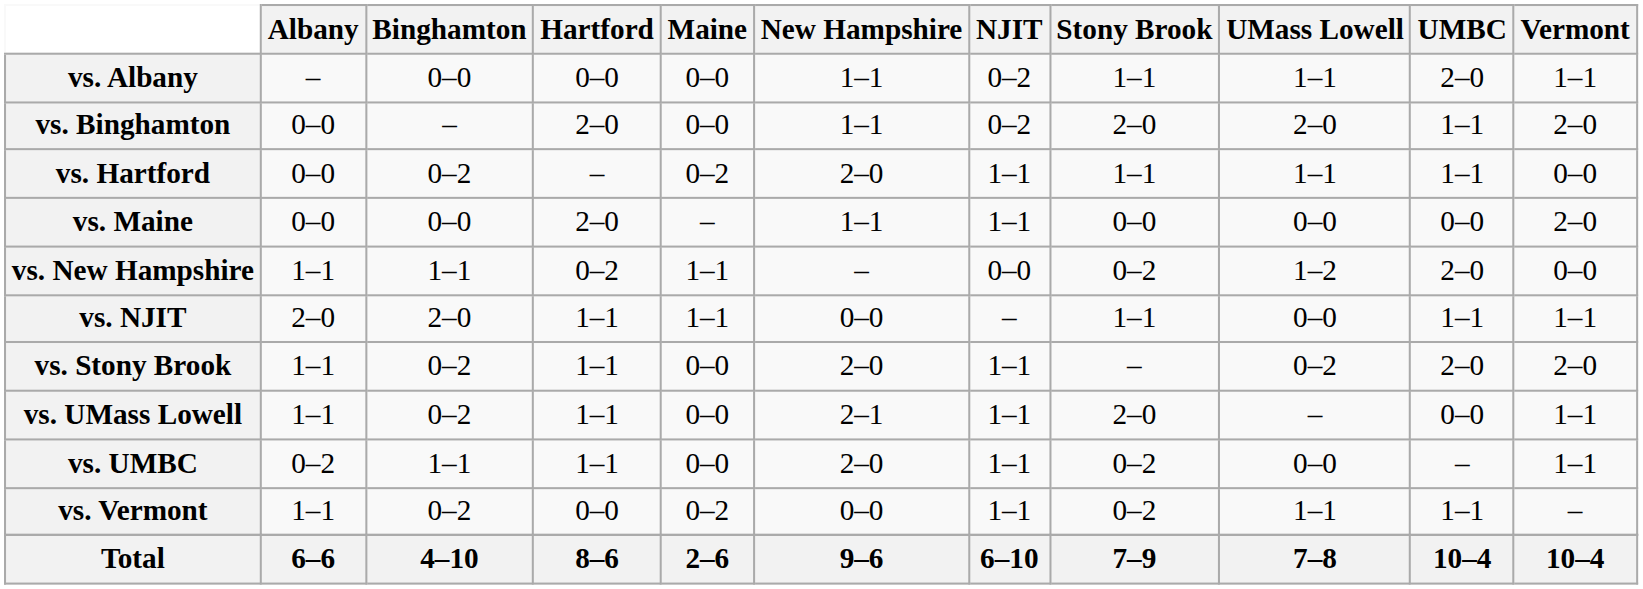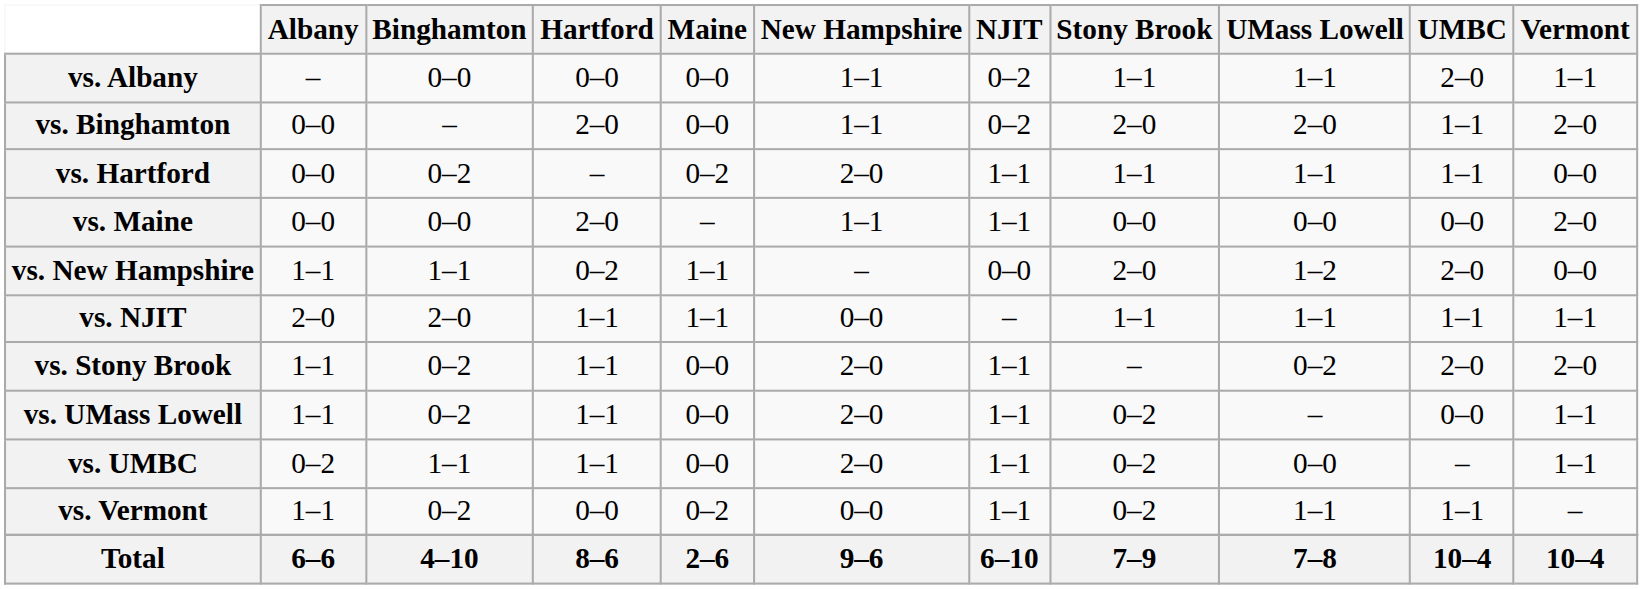 <table class="wikitable" style="white-space:nowrap;font-size:90%;">
 <tr>
 <th colspan=1 style="background:white; border-top-style:hidden; border-left-style:hidden;"   width=75> </th>
 <th style=>Albany</th>
 <th style=>Binghamton</th>
 <th style=>Hartford</th>
 <th style=>Maine</th>
 <th style=>New Hampshire</th>
 <th style=>NJIT</th>
 <th style=>Stony Brook</th>
 <th style=>UMass Lowell</th>
 <th style=>UMBC</th>
 <th style=>Vermont</th>
 </tr>
 <tr style="text-align:center;">
 <th>vs. Albany</th>
 <td>–</td>
 <td>0–0</td>
 <td>0–0</td>
 <td>0–0</td>
 <td>1–1</td>
 <td>0–2</td>
 <td>1–1</td>
 <td>1–1</td>
 <td>2–0</td>
 <td>1–1</td>
 </tr>
 <tr style="text-align:center;">
 <th>vs. Binghamton</th>
 <td>0–0</td>
 <td>–</td>
 <td>2–0</td>
 <td>0–0</td>
 <td>1–1</td>
 <td>0–2</td>
 <td>2–0</td>
 <td>2–0</td>
 <td>1–1</td>
 <td>2–0</td>
 </tr>
 <tr style="text-align:center;">
 <th>vs. Hartford</th>
 <td>0–0</td>
 <td>0–2</td>
 <td>–</td>
 <td>0–2</td>
 <td>2–0</td>
 <td>1–1</td>
 <td>1–1</td>
 <td>1–1</td>
 <td>1–1</td>
 <td>0–0</td>
 </tr>
 <tr style="text-align:center;">
 <th>vs. Maine</th>
 <td>0–0</td>
 <td>0–0</td>
 <td>2–0</td>
 <td>–</td>
 <td>1–1</td>
 <td>1–1</td>
 <td>0–0</td>
 <td>0–0</td>
 <td>0–0</td>
 <td>2–0</td>
 </tr>
 <tr style="text-align:center;">
 <th>vs. New Hampshire</th>
 <td>1–1</td>
 <td>1–1</td>
 <td>0–2</td>
 <td>1–1</td>
 <td>–</td>
 <td>0–0</td>
-<td>0–2</td>
+<td>2–0</td>
 <td>1–2</td>
 <td>2–0</td>
 <td>0–0</td>
 </tr>
 <tr style="text-align:center;">
 <th>vs. NJIT</th>
 <td>2–0</td>
 <td>2–0</td>
 <td>1–1</td>
 <td>1–1</td>
 <td>0–0</td>
 <td>–</td>
 <td>1–1</td>
-<td>0–0</td>
+<td>1–1</td>
 <td>1–1</td>
 <td>1–1</td>
 </tr>
 <tr style="text-align:center;">
 <th>vs. Stony Brook</th>
 <td>1–1</td>
 <td>0–2</td>
 <td>1–1</td>
 <td>0–0</td>
 <td>2–0</td>
 <td>1–1</td>
 <td>–</td>
 <td>0–2</td>
 <td>2–0</td>
 <td>2–0</td>
 </tr>
 <tr style="text-align:center;">
 <th>vs. UMass Lowell</th>
 <td>1–1</td>
 <td>0–2</td>
 <td>1–1</td>
 <td>0–0</td>
-<td>2–1</td>
+<td>2–0</td>
 <td>1–1</td>
-<td>2–0</td>
+<td>0–2</td>
 <td>–</td>
 <td>0–0</td>
 <td>1–1</td>
 </tr>
 <tr style="text-align:center;">
 <th>vs. UMBC</th>
 <td>0–2</td>
 <td>1–1</td>
 <td>1–1</td>
 <td>0–0</td>
 <td>2–0</td>
 <td>1–1</td>
 <td>0–2</td>
 <td>0–0</td>
 <td>–</td>
 <td>1–1</td>
 </tr>
 <tr style="text-align:center;">
 <th>vs. Vermont</th>
 <td>1–1</td>
 <td>0–2</td>
 <td>0–0</td>
 <td>0–2</td>
 <td>0–0</td>
 <td>1–1</td>
 <td>0–2</td>
 <td>1–1</td>
 <td>1–1</td>
 <td>–</td>
 </tr>
 <tr style="text-align:center;">
 </tr>
 <tr style="text-align:center;">
 <th>Total</th>
 <th>6–6</th>
 <th>4–10</th>
 <th>8–6</th>
 <th>2–6</th>
 <th>9–6</th>
 <th>6–10</th>
 <th>7–9</th>
 <th>7–8</th>
 <th>10–4</th>
 <th>10–4</th>
 </tr>
 </table>
